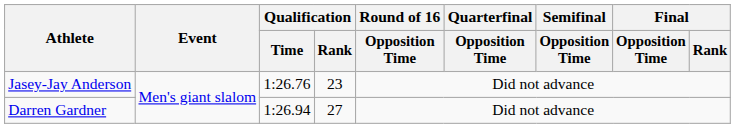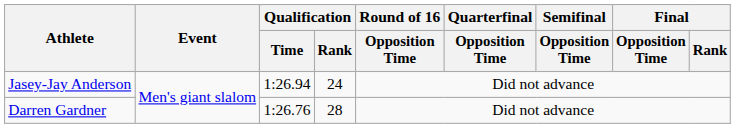 <table class="wikitable" style="font-size:90%">
 <tr>
 <th rowspan="2">Athlete</th>
 <th rowspan="2">Event</th>
 <th colspan="2">Qualification</th>
 <th>Round of 16</th>
 <th>Quarterfinal</th>
 <th>Semifinal</th>
 <th colspan=2>Final</th>
 </tr>
 <tr style="font-size:95%">
 <th>Time</th>
 <th>Rank</th>
 <th>Opposition<br>Time</th>
 <th>Opposition<br>Time</th>
 <th>Opposition<br>Time</th>
 <th>Opposition<br>Time</th>
 <th>Rank</th>
 </tr>
 <tr align="center">
 <td align="left"><a href='#'>Jasey-Jay Anderson</a></td>
 <td align=left rowspan="2"><a href='#'>Men's giant slalom</a></td>
-<td>1:26.76</td>
-<td>23</td>
+<td>1:26.94</td>
+<td>24</td>
 <td colspan=5>Did not advance</td>
 </tr>
 <tr align="center">
 <td align="left"><a href='#'>Darren Gardner</a></td>
-<td>1:26.94</td>
-<td>27</td>
+<td>1:26.76</td>
+<td>28</td>
 <td colspan=5>Did not advance</td>
 </tr>
 </table>
